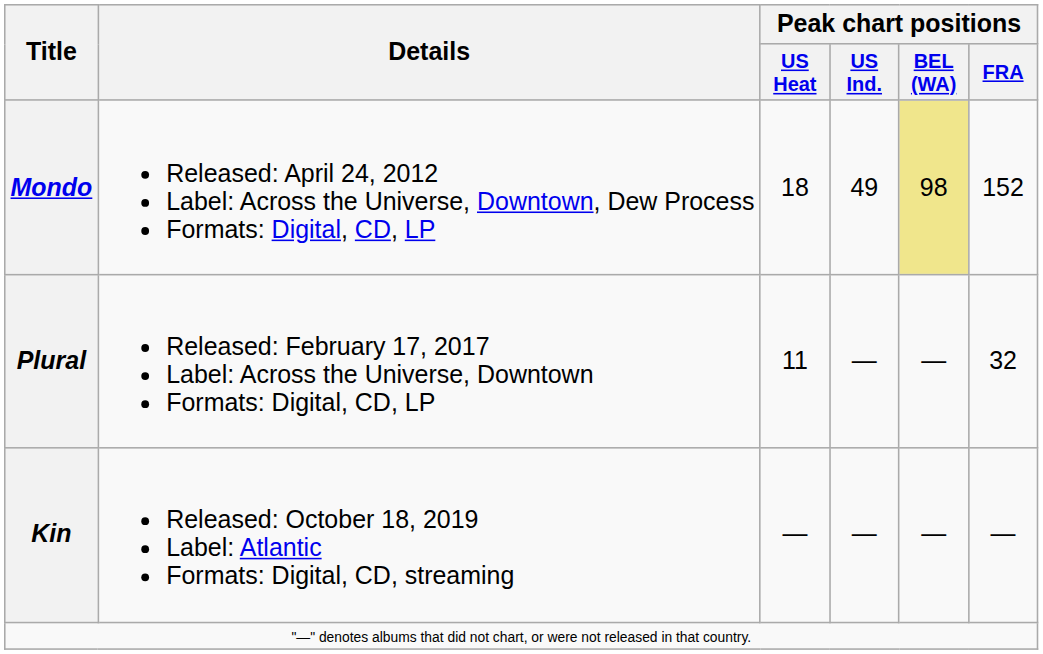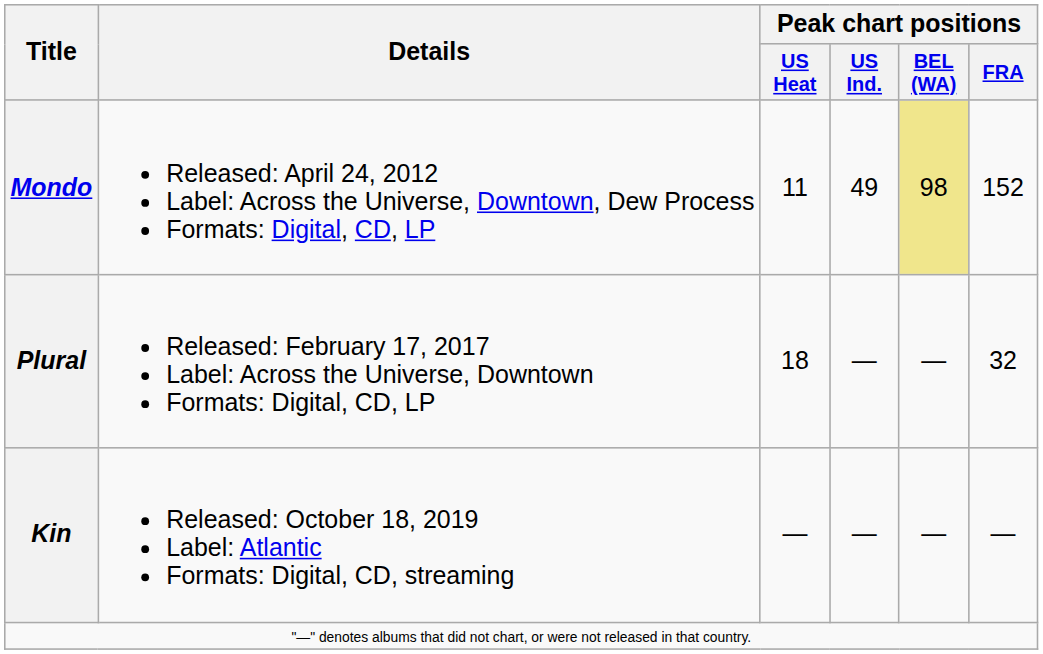 <table class="wikitable plainrowheaders">
 <tr>
 <th rowspan=2>Title</th>
 <th rowspan=2>Details</th>
 <th colspan=4>Peak chart positions</th>
 </tr>
 <tr>
 <th scope="col" style="width:3em;font-size:80%;"><a href='#'>US<br>Heat</a><br></th>
 <th scope="col" style="width:3em;font-size:80%;"><a href='#'>US<br>Ind.</a><br></th>
 <th scope="col" style="width:3em;font-size:80%;"><a href='#'>BEL<br>(WA)</a><br></th>
 <th scope="col" style="width:3em;font-size:80%;"><a href='#'>FRA</a><br></th>
 </tr>
 <tr>
 <th scope="row"><em><a href='#'>Mondo</a></em></th>
 <td><br><ul><li>Released: April 24, 2012</li><li>Label: Across the Universe, <a href='#'>Downtown</a>, Dew Process</li><li>Formats: <a href='#'>Digital</a>, <a href='#'>CD</a>, <a href='#'>LP</a></li></ul></td>
-<td style="text-align:center;">18</td>
+<td style="text-align:center;">11</td>
 <td style="text-align:center;">49</td>
 <td style="background: khaki; text-align:center;">98</td>
 <td style="text-align:center;">152</td>
 </tr>
 <tr>
 <th scope="row"><em>Plural</em></th>
 <td><br><ul><li>Released: February 17, 2017</li><li>Label: Across the Universe, Downtown</li><li>Formats: Digital, CD, LP</li></ul></td>
-<td style="text-align:center;">11</td>
+<td style="text-align:center;">18</td>
 <td style="text-align:center;">—</td>
 <td style="text-align:center;">—</td>
 <td style="text-align:center;">32</td>
 </tr>
 <tr>
 <th scope="row"><em>Kin</em></th>
 <td><br><ul><li>Released: October 18, 2019</li><li>Label: <a href='#'>Atlantic</a></li><li>Formats: Digital, CD, streaming</li></ul></td>
 <td style="text-align:center;">—</td>
 <td style="text-align:center;">—</td>
 <td style="text-align:center;">—</td>
 <td style="text-align:center;">—</td>
 </tr>
 <tr>
 <td colspan="10" style="text-align:center; font-size:8pt;"><small>"—" denotes albums that did not chart, or were not released in that country.</small></td>
 </tr>
 </table>
